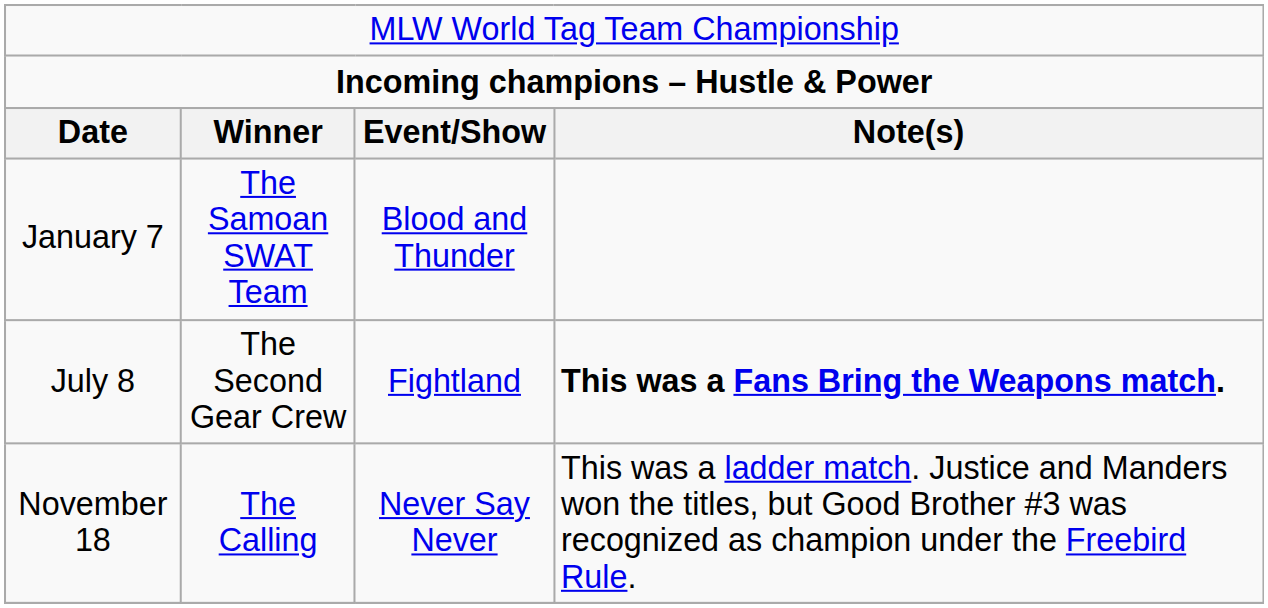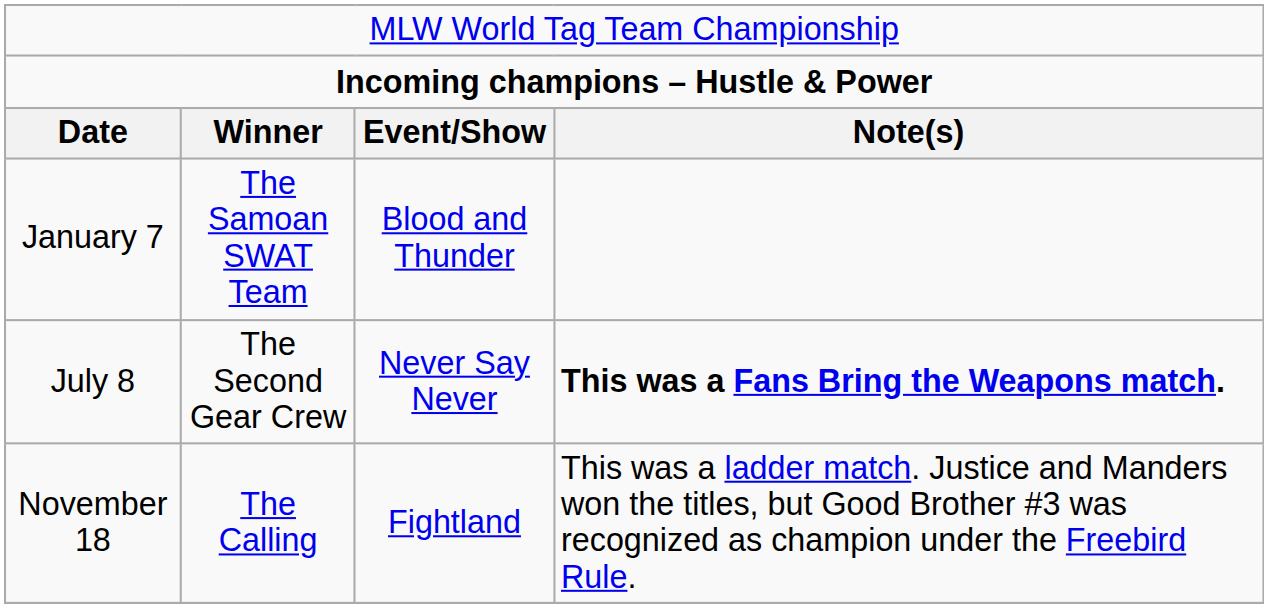 <table class="wikitable" style="text-align:center; width:100%;">
 <tr>
 <td colspan="5" style="text-align: center;"><a href='#'>MLW World Tag Team Championship</a></td>
 </tr>
 <tr>
 <td colspan="5" style="text-align: center;"><strong>Incoming champions – Hustle & Power </strong></td>
 </tr>
 <tr>
 <th width=14%>Date</th>
 <th width=14%>Winner</th>
 <th width=14%>Event/Show</th>
 <th width=58%>Note(s)</th>
 </tr>
 <tr>
 <td>January 7</td>
 <td><a href='#'>The Samoan SWAT Team</a><br></td>
 <td><a href='#'>Blood and Thunder</a></td>
 <td></td>
 </tr>
 <tr>
 <td>July 8</td>
 <td>The Second Gear Crew<br></td>
-<td><a href='#'>Fightland</a></td>
+<td><a href='#'>Never Say Never</a></td>
 <td align=left><strong>This was a <a href='#'>Fans Bring the Weapons match</a>.</strong></td>
 </tr>
 <tr>
 <td>November 18</td>
 <td><a href='#'>The Calling</a><br></td>
-<td><a href='#'>Never Say Never</a></td>
+<td><a href='#'>Fightland</a></td>
 <td align=left>This was a <a href='#'>ladder match</a>. Justice and Manders won the titles, but Good Brother #3 was recognized as champion under the <a href='#'>Freebird Rule</a>.</td>
 </tr>
 <tr>
 </tr>
 </table>
